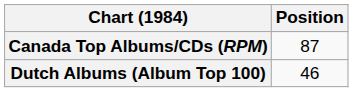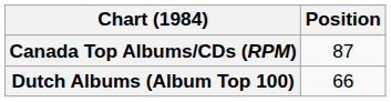 <table class="wikitable plainrowheaders" style="text-align:center">
 <tr>
 <th scope="col">Chart (1984)</th>
 <th scope="col">Position</th>
 </tr>
 <tr>
 <th scope="row">Canada Top Albums/CDs (<em>RPM</em>)</th>
 <td>87</td>
 </tr>
 <tr>
 <th scope="row">Dutch Albums (Album Top 100)</th>
-<td>46</td>
+<td>66</td>
 </tr>
 </table>
